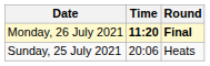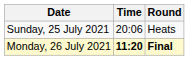 <table class="wikitable">
 <tr>
 <th>Date</th>
 <th>Time</th>
 <th>Round</th>
 </tr>
+<tr>
+<td>Sunday, 25 July 2021</td>
+<td>20:06</td>
+<td>Heats</td>
+</tr>
 <tr bgcolor=lemonchiffon>
 <td>Monday, 26 July 2021</td>
 <td><strong>11:20</strong></td>
 <td><strong>Final</strong></td>
 </tr>
-<tr>
-<td>Sunday, 25 July 2021</td>
-<td>20:06</td>
-<td>Heats</td>
-</tr>
 </table>
